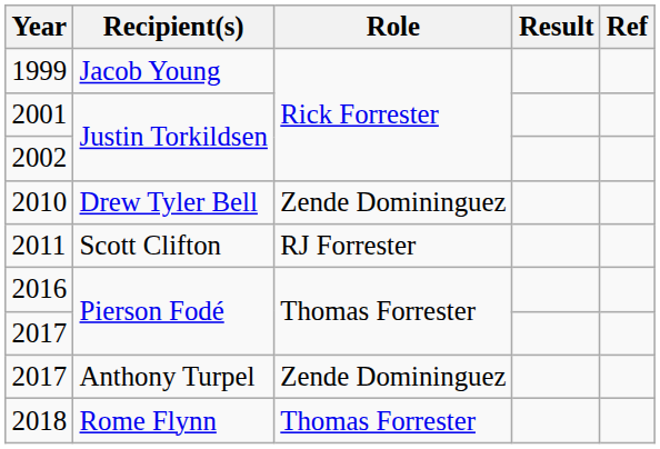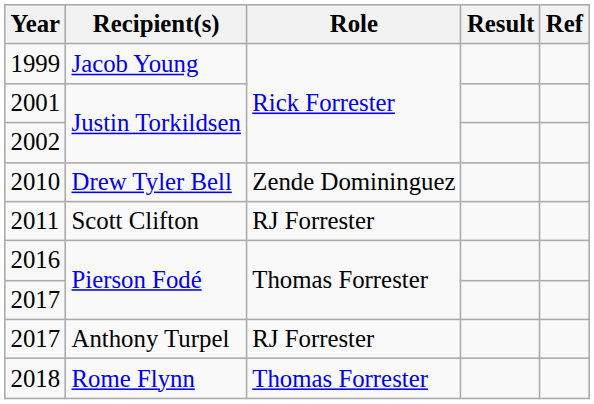 <table class="wikitable">
 <tr>
 <th scope="col">Year</th>
 <th scope="col">Recipient(s)</th>
 <th scope="col">Role</th>
 <th scope="col">Result</th>
 <th scope="col">Ref</th>
 </tr>
 <tr>
 <td>1999</td>
 <td><a href='#'>Jacob Young</a></td>
 <td rowspan="3"><a href='#'>Rick Forrester</a></td>
 <td></td>
 <td style="text-align:center;"></td>
 </tr>
 <tr>
 <td>2001</td>
 <td rowspan="2"><a href='#'>Justin Torkildsen</a></td>
 <td></td>
 <td style="text-align:center;"></td>
 </tr>
 <tr>
 <td>2002</td>
 <td></td>
 <td style="text-align:center;"></td>
 </tr>
 <tr>
 <td>2010</td>
 <td><a href='#'>Drew Tyler Bell</a></td>
 <td>Zende Domininguez</td>
 <td></td>
 <td style="text-align:center;"></td>
 </tr>
 <tr>
 <td>2011</td>
 <td>Scott Clifton</td>
 <td>RJ Forrester</td>
 <td></td>
 <td style="text-align:center;"></td>
 </tr>
 <tr>
 <td>2016</td>
 <td rowspan="2"><a href='#'>Pierson Fodé</a></td>
 <td rowspan="2">Thomas Forrester</td>
 <td></td>
 <td style="text-align:center;"></td>
 </tr>
 <tr>
 <td>2017</td>
 <td></td>
 <td></td>
 </tr>
 <tr>
 <td>2017</td>
 <td>Anthony Turpel</td>
-<td>Zende Domininguez</td>
+<td>RJ Forrester</td>
 <td></td>
 <td></td>
 </tr>
 <tr>
 <td>2018</td>
 <td><a href='#'>Rome Flynn</a></td>
 <td><a href='#'>Thomas Forrester</a></td>
 <td></td>
 <td></td>
 </tr>
 </table>
